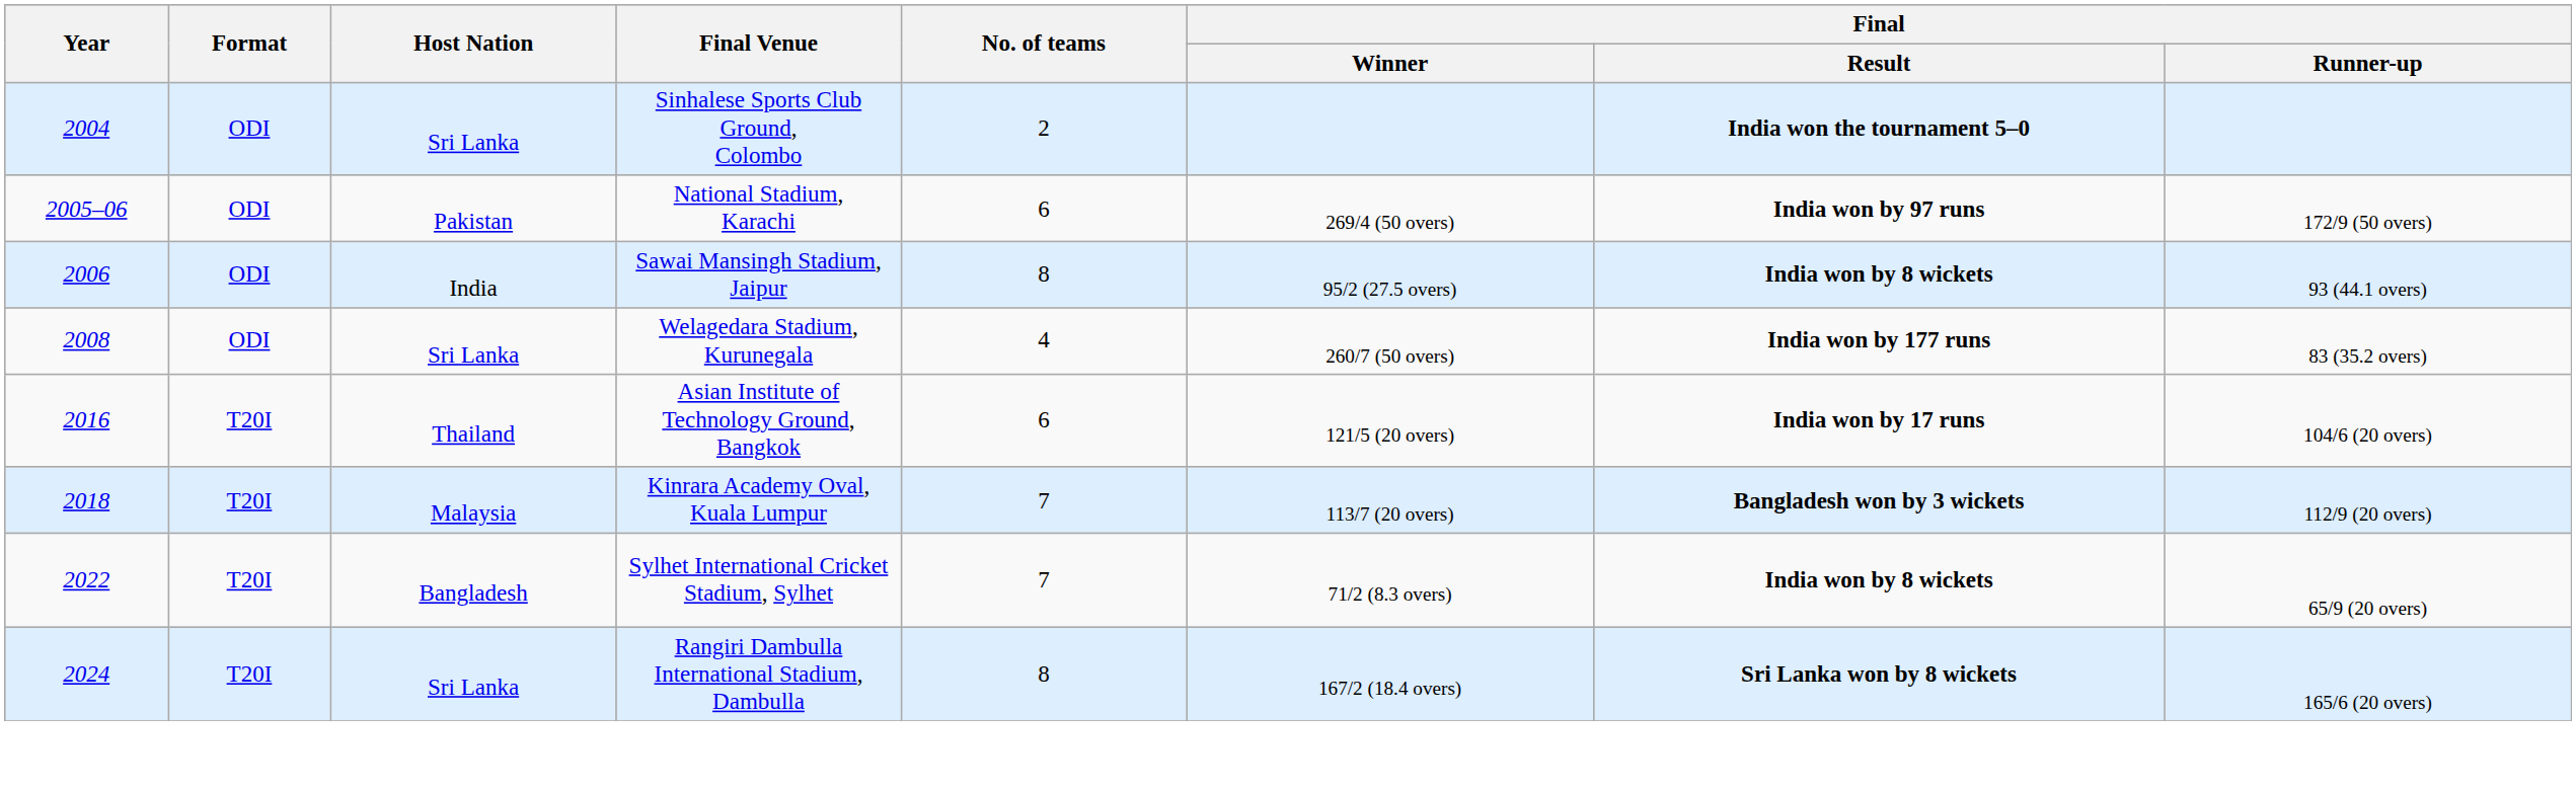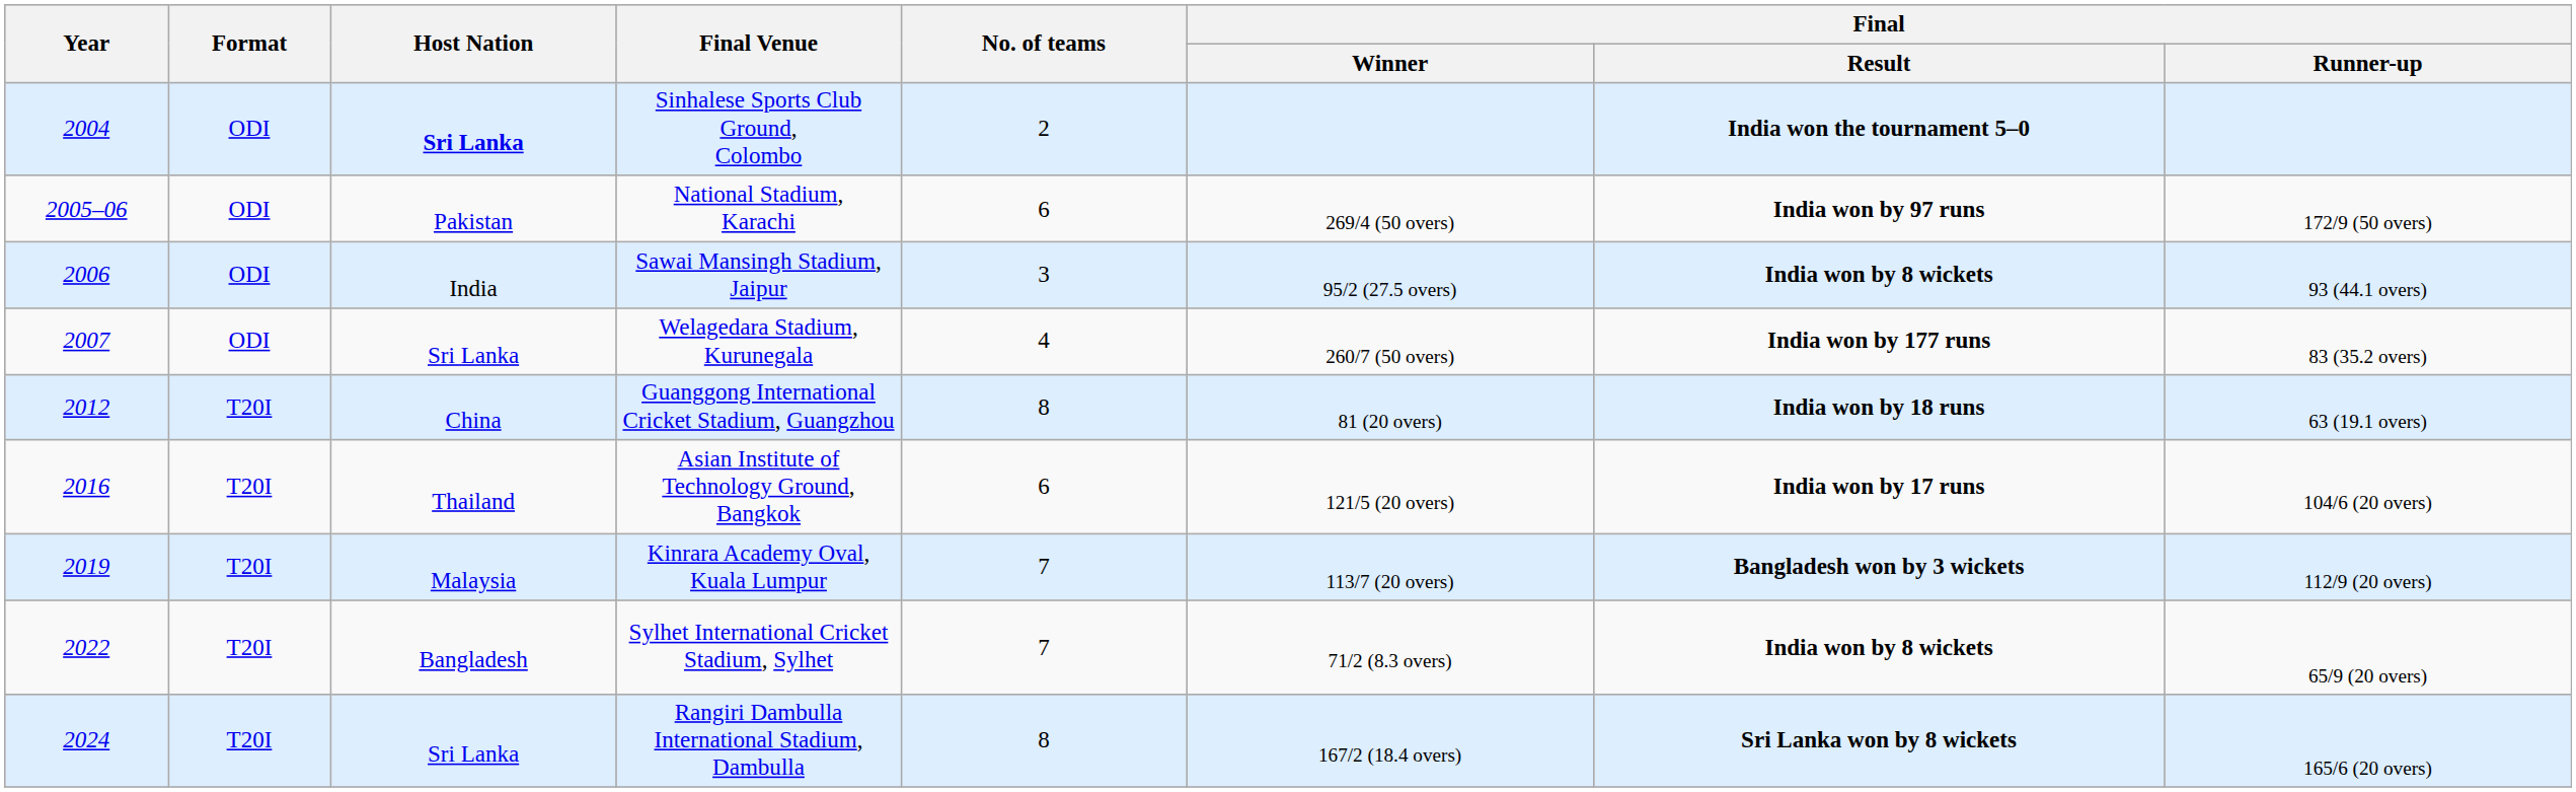 <table class="wikitable sortable" style="font-size:90%; width: 100%; text-align: center;">
 <tr>
 <th rowspan=2 width=4%>Year</th>
 <th rowspan=2 width=4%>Format</th>
 <th rowspan=2 width=7%>Host Nation</th>
 <th rowspan=2 width=7%>Final Venue</th>
 <th rowspan=2 width=7%>No. of teams</th>
 <th colspan=3>Final</th>
 </tr>
 <tr>
 <th width=10%>Winner</th>
 <th width=14%>Result</th>
 <th width=10%>Runner-up</th>
 </tr>
 <tr style="background:#ddeeff">
 <td><em><a href='#'>2004</a></em></td>
 <td><a href='#'>ODI</a></td>
-<td><br><a href='#'>Sri Lanka</a></td>
+<td><strong><br><a href='#'>Sri Lanka</a></strong></td>
 <td><a href='#'>Sinhalese Sports Club Ground</a>,<br><a href='#'>Colombo</a></td>
 <td>2</td>
 <td></td>
 <td><strong>India won the tournament 5–0</strong></td>
 <td><br></td>
 </tr>
 <tr>
 <td><em><a href='#'>2005–06</a></em></td>
 <td><a href='#'>ODI</a></td>
 <td><br><a href='#'>Pakistan</a></td>
 <td><a href='#'>National Stadium</a>,<br><a href='#'>Karachi</a></td>
 <td>6</td>
 <td><br><small>269/4 (50 overs)</small></td>
 <td><strong>India won by 97 runs</strong><br></td>
 <td><br><small>172/9 (50 overs)</small></td>
 </tr>
 <tr style="background:#ddeeff">
 <td><em><a href='#'>2006</a></em></td>
 <td><a href='#'>ODI</a></td>
 <td><br>India</td>
 <td><a href='#'>Sawai Mansingh Stadium</a>, <a href='#'>Jaipur</a></td>
-<td>8</td>
+<td>3</td>
 <td><br><small>95/2 (27.5 overs)</small></td>
 <td><strong>India won by 8 wickets</strong><br></td>
 <td><br><small>93 (44.1 overs)</small></td>
 </tr>
 <tr>
-<td><em><a href='#'>2008</a></em></td>
+<td><em><a href='#'>2007</a></em></td>
 <td><a href='#'>ODI</a></td>
 <td><br><a href='#'>Sri Lanka</a></td>
 <td><a href='#'>Welagedara Stadium</a>, <a href='#'>Kurunegala</a></td>
 <td>4</td>
 <td><br><small>260/7 (50 overs)</small></td>
 <td><strong>India won by 177 runs</strong><br></td>
 <td><br><small>83 (35.2 overs)</small></td>
+</tr>
+<tr style="background:#ddeeff">
+<td><em><a href='#'>2012</a></em></td>
+<td><a href='#'>T20I</a></td>
+<td><br><a href='#'>China</a></td>
+<td><a href='#'>Guanggong International Cricket Stadium</a>, <a href='#'>Guangzhou</a></td>
+<td>8</td>
+<td><br><small>81 (20 overs)</small></td>
+<td><strong>India won by 18 runs</strong><br></td>
+<td><br><small>63 (19.1 overs)</small></td>
 </tr>
 <tr>
 <td><em><a href='#'>2016</a></em></td>
 <td><a href='#'>T20I</a></td>
 <td><br><a href='#'>Thailand</a></td>
 <td><a href='#'>Asian Institute of Technology Ground</a>, <a href='#'>Bangkok</a></td>
 <td>6</td>
 <td><br><small>121/5 (20 overs)</small></td>
 <td><strong>India won by 17 runs</strong><br></td>
 <td><br><small>104/6 (20 overs)</small></td>
 </tr>
 <tr style="background:#ddeeff">
-<td><em><a href='#'>2018</a></em></td>
+<td><em><a href='#'>2019</a></em></td>
 <td><a href='#'>T20I</a></td>
 <td><br><a href='#'>Malaysia</a></td>
 <td><a href='#'>Kinrara Academy Oval</a>, <a href='#'>Kuala Lumpur</a></td>
 <td>7</td>
 <td><br><small>113/7 (20 overs)</small></td>
 <td><strong>Bangladesh won by 3 wickets</strong><br></td>
 <td><br><small>112/9 (20 overs)</small></td>
 </tr>
 <tr>
 <td><em><a href='#'>2022</a></em></td>
 <td><a href='#'>T20I</a></td>
 <td><br><a href='#'>Bangladesh </a></td>
 <td><a href='#'>Sylhet International Cricket Stadium</a>, <a href='#'>Sylhet</a></td>
 <td>7</td>
 <td><br><small>71/2 (8.3 overs)</small></td>
 <td><strong>India won by 8 wickets</strong><br></td>
 <td><br><br><small>65/9 (20 overs)</small></td>
 </tr>
 <tr style="background:#ddeeff">
 <td><em><a href='#'>2024</a></em></td>
 <td><a href='#'>T20I</a></td>
 <td><br><a href='#'>Sri Lanka</a></td>
 <td><a href='#'>Rangiri Dambulla International Stadium</a>, <a href='#'>Dambulla</a></td>
 <td>8</td>
 <td><br><small>167/2 (18.4 overs)</small></td>
 <td><strong>Sri Lanka won by 8 wickets</strong><br></td>
 <td><br><br><small>165/6 (20 overs)</small></td>
 </tr>
 </table>
